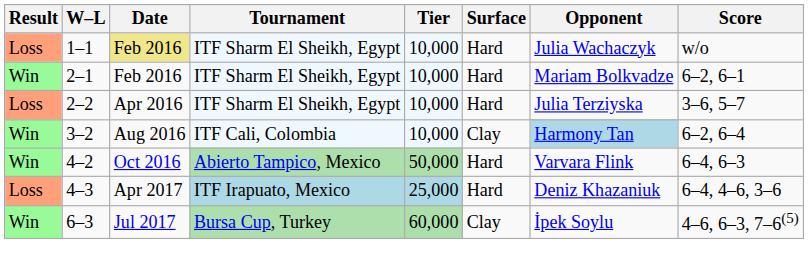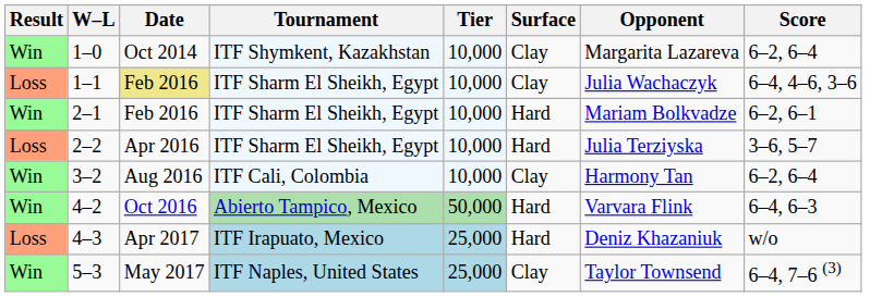 <table class="sortable wikitable">
 <tr>
 <th>Result</th>
 <th class="unsortable">W–L</th>
 <th>Date</th>
 <th>Tournament</th>
 <th>Tier</th>
 <th>Surface</th>
 <th>Opponent</th>
 <th class="unsortable">Score</th>
 </tr>
 <tr>
+<td style="background:#98fb98;">Win</td>
+<td>1–0</td>
+<td>Oct 2014</td>
+<td style="background:#f0f8ff;">ITF Shymkent, Kazakhstan</td>
+<td style="background:#f0f8ff;">10,000</td>
+<td>Clay</td>
+<td> Margarita Lazareva</td>
+<td>6–2, 6–4</td>
+</tr>
+<tr>
 <td style="background:#ffa07a;">Loss</td>
 <td>1–1</td>
 <td style="background: khaki;">Feb 2016</td>
 <td style="background:#f0f8ff;">ITF Sharm El Sheikh, Egypt</td>
 <td style="background:#f0f8ff;">10,000</td>
-<td>Hard</td>
+<td>Clay</td>
 <td> <a href='#'>Julia Wachaczyk</a></td>
-<td>w/o</td>
+<td>6–4, 4–6, 3–6</td>
 </tr>
 <tr>
 <td style="background:#98fb98;">Win</td>
 <td>2–1</td>
 <td>Feb 2016</td>
 <td style="background:#f0f8ff;">ITF Sharm El Sheikh, Egypt</td>
 <td style="background:#f0f8ff;">10,000</td>
 <td>Hard</td>
 <td> <a href='#'>Mariam Bolkvadze</a></td>
 <td>6–2, 6–1</td>
 </tr>
 <tr>
 <td style="background:#ffa07a;">Loss</td>
 <td>2–2</td>
 <td>Apr 2016</td>
 <td style="background:#f0f8ff;">ITF Sharm El Sheikh, Egypt</td>
 <td style="background:#f0f8ff;">10,000</td>
 <td>Hard</td>
 <td> <a href='#'>Julia Terziyska</a></td>
 <td>3–6, 5–7</td>
 </tr>
 <tr>
 <td style="background:#98fb98;">Win</td>
 <td>3–2</td>
 <td>Aug 2016</td>
 <td style="background:#f0f8ff;">ITF Cali, Colombia</td>
 <td style="background:#f0f8ff;">10,000</td>
 <td>Clay</td>
-<td style="background: lightblue;"> <a href='#'>Harmony Tan</a></td>
+<td> <a href='#'>Harmony Tan</a></td>
 <td>6–2, 6–4</td>
 </tr>
 <tr>
 <td style="background:#98fb98;">Win</td>
 <td>4–2</td>
 <td><a href='#'>Oct 2016</a></td>
 <td style="background:#addfad;"><a href='#'>Abierto Tampico</a>, Mexico</td>
 <td style="background:#addfad;">50,000</td>
 <td>Hard</td>
 <td> <a href='#'>Varvara Flink</a></td>
 <td>6–4, 6–3</td>
 </tr>
 <tr>
 <td style="background:#ffa07a;">Loss</td>
 <td>4–3</td>
 <td>Apr 2017</td>
 <td style="background:lightblue;">ITF Irapuato, Mexico</td>
 <td style="background:lightblue;">25,000</td>
 <td>Hard</td>
 <td> <a href='#'>Deniz Khazaniuk</a></td>
-<td>6–4, 4–6, 3–6</td>
+<td>w/o</td>
 </tr>
 <tr>
 <td style="background:#98fb98;">Win</td>
-<td>6–3</td>
-<td><a href='#'>Jul 2017</a></td>
-<td style="background:#addfad;"><a href='#'>Bursa Cup</a>, Turkey</td>
-<td style="background:#addfad;">60,000</td>
+<td>5–3</td>
+<td>May 2017</td>
+<td style="background:lightblue;">ITF Naples, United States</td>
+<td style="background:lightblue;">25,000</td>
 <td>Clay</td>
-<td> <a href='#'>İpek Soylu</a></td>
-<td>4–6, 6–3, 7–6<sup>(5)</sup></td>
+<td> <a href='#'>Taylor Townsend</a></td>
+<td>6–4, 7–6 <sup>(3)</sup></td>
 </tr>
 </table>
